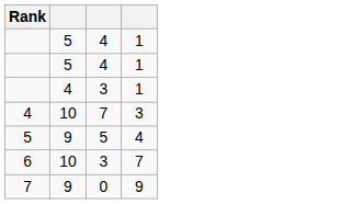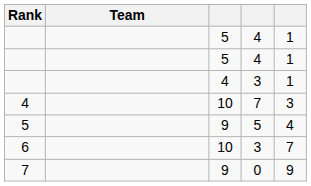 <table class="wikitable" style="text-align: center;">
 <tr>
 <th width=40>Rank</th>
+<th width=180>Team</th>
 <th width=30></th>
 <th width=30></th>
 <th width=30></th>
 </tr>
 <tr>
 <td></td>
+<td align=left></td>
 <td>5</td>
 <td>4</td>
 <td>1</td>
 </tr>
 <tr>
 <td></td>
+<td align=left></td>
 <td>5</td>
 <td>4</td>
 <td>1</td>
 </tr>
 <tr>
 <td></td>
+<td align=left></td>
 <td>4</td>
 <td>3</td>
 <td>1</td>
 </tr>
 <tr>
 <td>4</td>
+<td align=left></td>
 <td>10</td>
 <td>7</td>
 <td>3</td>
 </tr>
 <tr>
 <td>5</td>
+<td align=left></td>
 <td>9</td>
 <td>5</td>
 <td>4</td>
 </tr>
 <tr>
 <td>6</td>
+<td align=left></td>
 <td>10</td>
 <td>3</td>
 <td>7</td>
 </tr>
 <tr>
 <td>7</td>
+<td align=left></td>
 <td>9</td>
 <td>0</td>
 <td>9</td>
 </tr>
 </table>
